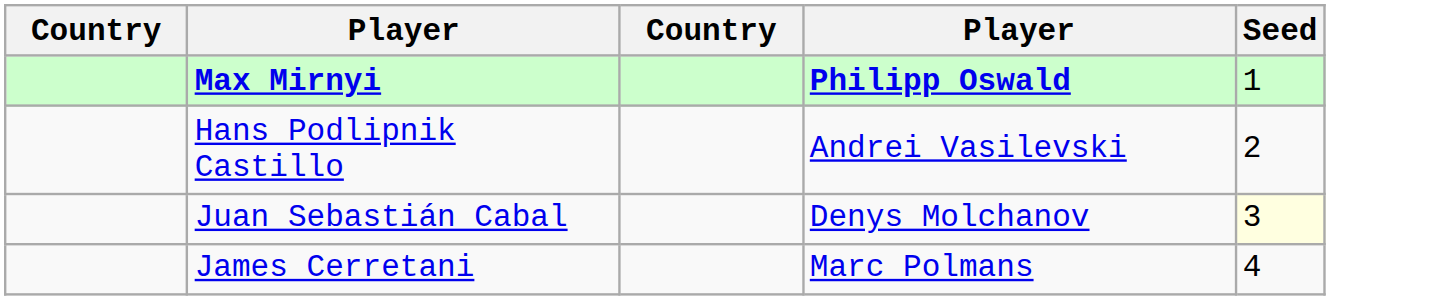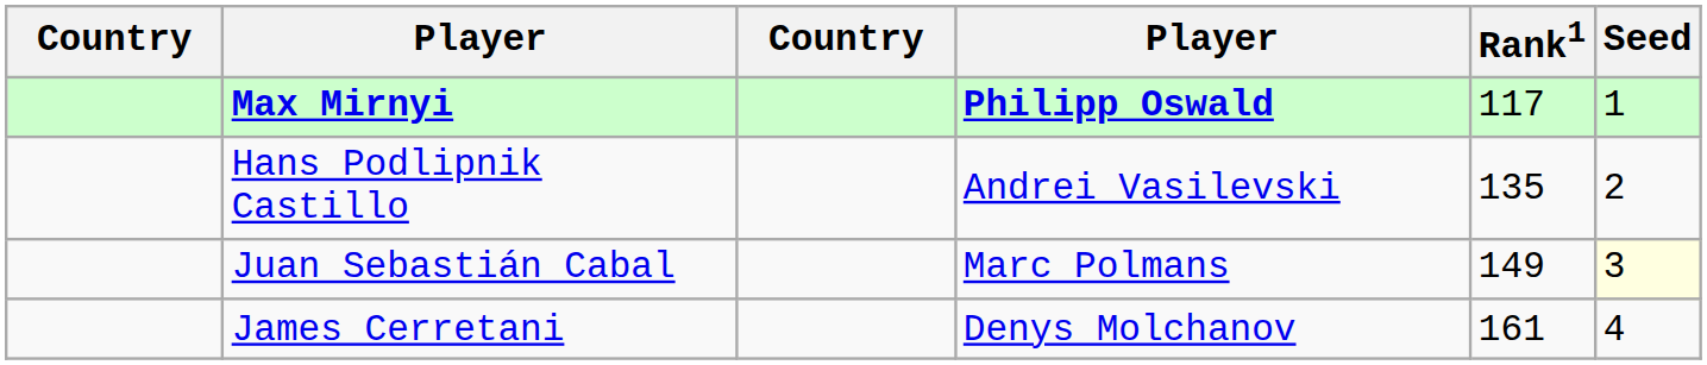 <table class="sortable wikitable">
 <tr>
 <th width="70">Country</th>
 <th width="175">Player</th>
 <th width="70">Country</th>
 <th width="175">Player</th>
+<th>Rank<sup>1</sup></th>
 <th>Seed</th>
 </tr>
 <tr style="background:#cfc;">
 <td></td>
 <td><strong><a href='#'>Max Mirnyi</a></strong></td>
 <td></td>
 <td><strong><a href='#'>Philipp Oswald</a></strong></td>
+<td>117</td>
 <td>1</td>
 </tr>
 <tr>
 <td></td>
 <td><a href='#'>Hans Podlipnik Castillo</a></td>
 <td></td>
 <td><a href='#'>Andrei Vasilevski</a></td>
+<td>135</td>
 <td>2</td>
 </tr>
 <tr>
 <td></td>
 <td><a href='#'>Juan Sebastián Cabal</a></td>
 <td></td>
-<td><a href='#'>Denys Molchanov</a></td>
+<td><a href='#'>Marc Polmans</a></td>
+<td>149</td>
 <td style="background: lightyellow;">3</td>
 </tr>
 <tr>
 <td></td>
 <td><a href='#'>James Cerretani</a></td>
 <td></td>
-<td><a href='#'>Marc Polmans</a></td>
+<td><a href='#'>Denys Molchanov</a></td>
+<td>161</td>
 <td>4</td>
 </tr>
 </table>
